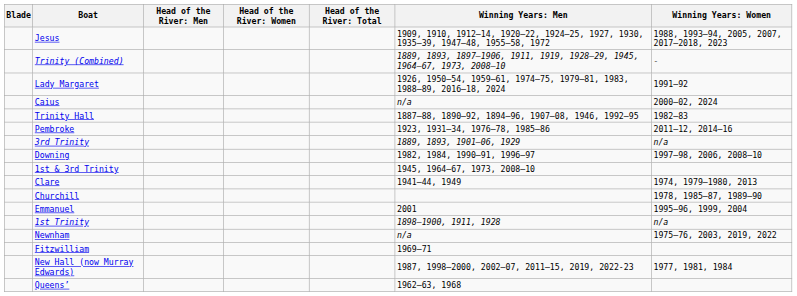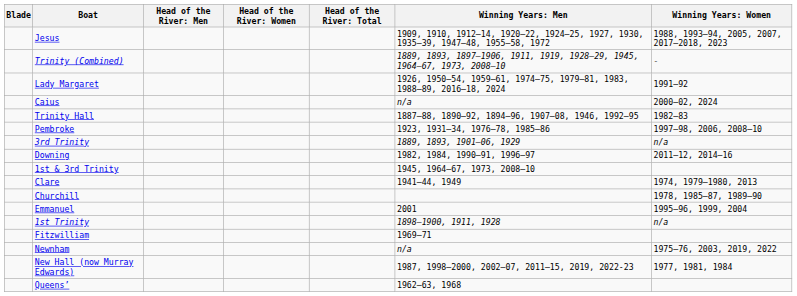 <table class="wikitable sortable">
 <tr>
 <th>Blade</th>
 <th>Boat</th>
 <th>Head of the River: Men</th>
 <th>Head of the River: Women</th>
 <th>Head of the River: Total</th>
 <th>Winning Years: Men</th>
 <th>Winning Years: Women</th>
 </tr>
 <tr>
 <td></td>
 <td><a href='#'>Jesus</a></td>
 <td></td>
 <td></td>
 <td></td>
 <td>1909, 1910, 1912–14, 1920–22, 1924–25, 1927, 1930, 1935–39, 1947–48, 1955–58, 1972</td>
 <td>1988, 1993–94, 2005, 2007, 2017–2018, 2023</td>
 </tr>
 <tr>
 <td></td>
 <td><a href='#'><em>Trinity (Combined)</em></a></td>
 <td></td>
 <td></td>
 <td></td>
 <td><em>1889, 1893, 1897–1906, 1911, 1919, 1928–29, 1945, 1964–67, 1973, 2008–10</em></td>
 <td><em>-</em></td>
 </tr>
 <tr>
 <td></td>
 <td><a href='#'>Lady Margaret</a></td>
 <td></td>
 <td></td>
 <td></td>
 <td>1926, 1950–54, 1959–61, 1974–75, 1979–81, 1983, 1988–89, 2016–18, 2024</td>
 <td>1991–92</td>
 </tr>
 <tr>
 <td></td>
 <td><a href='#'>Caius</a></td>
 <td></td>
 <td></td>
 <td></td>
 <td><em>n/a</em></td>
 <td>2000–02, 2024</td>
 </tr>
 <tr>
 <td></td>
 <td><a href='#'>Trinity Hall</a></td>
 <td></td>
 <td></td>
 <td></td>
 <td>1887–88, 1890–92, 1894–96, 1907–08, 1946, 1992–95</td>
 <td>1982–83</td>
 </tr>
 <tr>
 <td></td>
 <td><a href='#'>Pembroke</a></td>
 <td></td>
 <td></td>
 <td></td>
 <td>1923, 1931–34, 1976–78, 1985–86</td>
-<td>2011–12, 2014–16</td>
+<td>1997–98, 2006, 2008–10</td>
 </tr>
 <tr>
 <td></td>
 <td><a href='#'><em>3rd Trinity</em></a></td>
 <td></td>
 <td></td>
 <td></td>
 <td><em>1889, 1893, 1901–06, 1929</em></td>
 <td><em>n/a</em></td>
 </tr>
 <tr>
 <td></td>
 <td><a href='#'>Downing</a></td>
 <td></td>
 <td></td>
 <td></td>
 <td>1982, 1984, 1990–91, 1996–97</td>
-<td>1997–98, 2006, 2008–10</td>
+<td>2011–12, 2014–16</td>
 </tr>
 <tr>
 <td></td>
 <td><a href='#'>1st & 3rd Trinity</a></td>
 <td></td>
 <td></td>
 <td></td>
 <td>1945, 1964–67, 1973, 2008–10</td>
 <td></td>
 </tr>
 <tr>
 <td></td>
 <td><a href='#'>Clare</a></td>
 <td></td>
 <td></td>
 <td></td>
 <td>1941–44, 1949</td>
 <td>1974, 1979–1980, 2013</td>
 </tr>
 <tr>
 <td></td>
 <td><a href='#'>Churchill</a></td>
 <td></td>
 <td></td>
 <td></td>
 <td></td>
 <td>1978, 1985–87, 1989–90</td>
 </tr>
 <tr>
 <td></td>
 <td><a href='#'>Emmanuel</a></td>
 <td></td>
 <td></td>
 <td></td>
 <td>2001</td>
 <td>1995–96, 1999, 2004</td>
 </tr>
 <tr>
 <td></td>
 <td><a href='#'><em>1st Trinity</em></a></td>
 <td></td>
 <td></td>
 <td></td>
 <td><em>1898–1900, 1911, 1928</em></td>
 <td><em>n/a</em></td>
 </tr>
 <tr>
 <td></td>
+<td><a href='#'>Fitzwilliam</a></td>
+<td></td>
+<td></td>
+<td></td>
+<td>1969–71</td>
+<td></td>
+</tr>
+<tr>
+<td></td>
 <td><a href='#'>Newnham</a></td>
 <td></td>
 <td></td>
 <td></td>
 <td><em>n/a</em></td>
 <td>1975–76, 2003, 2019, 2022</td>
-</tr>
-<tr>
-<td></td>
-<td><a href='#'>Fitzwilliam</a></td>
-<td></td>
-<td></td>
-<td></td>
-<td>1969–71</td>
-<td></td>
 </tr>
 <tr>
 <td></td>
 <td><a href='#'>New Hall (now Murray Edwards)</a></td>
 <td></td>
 <td></td>
 <td></td>
 <td>1987, 1998–2000, 2002–07, 2011–15, 2019, 2022-23</td>
 <td>1977, 1981, 1984</td>
 </tr>
 <tr>
 <td></td>
 <td><a href='#'>Queens’</a></td>
 <td></td>
 <td></td>
 <td></td>
 <td>1962–63, 1968</td>
 <td></td>
 </tr>
 </table>
